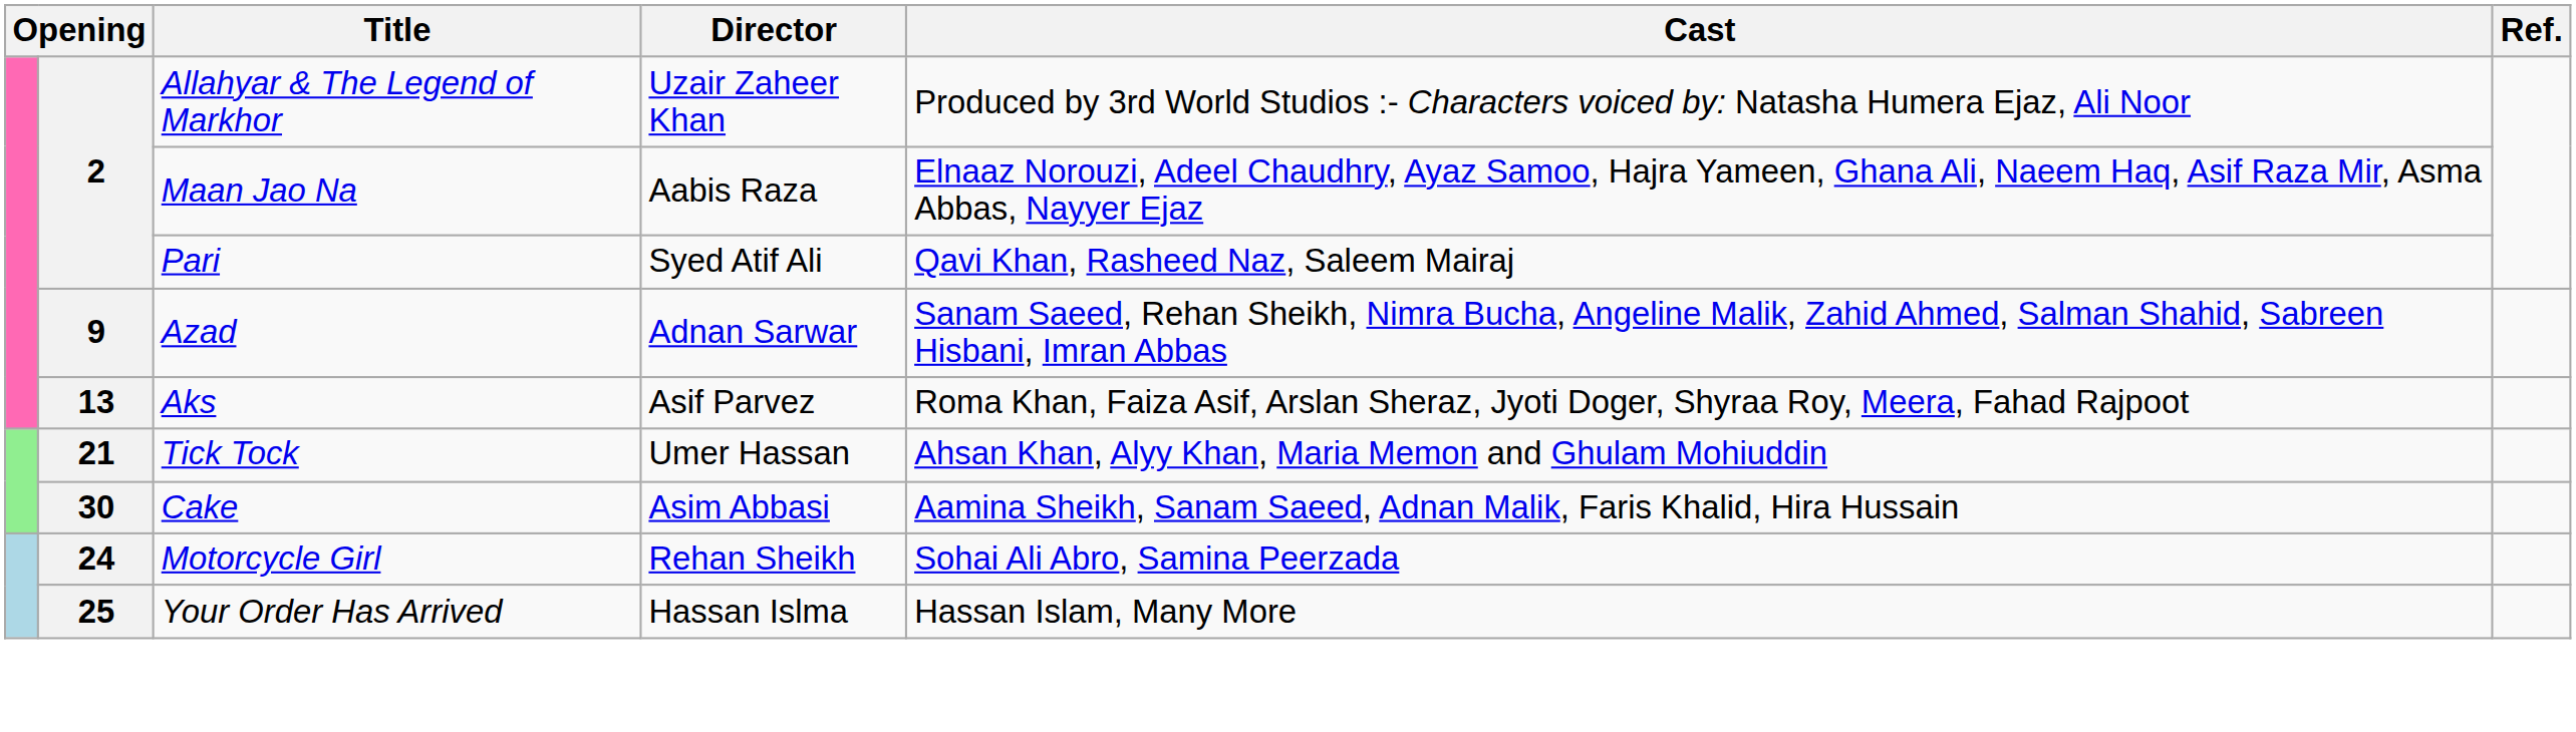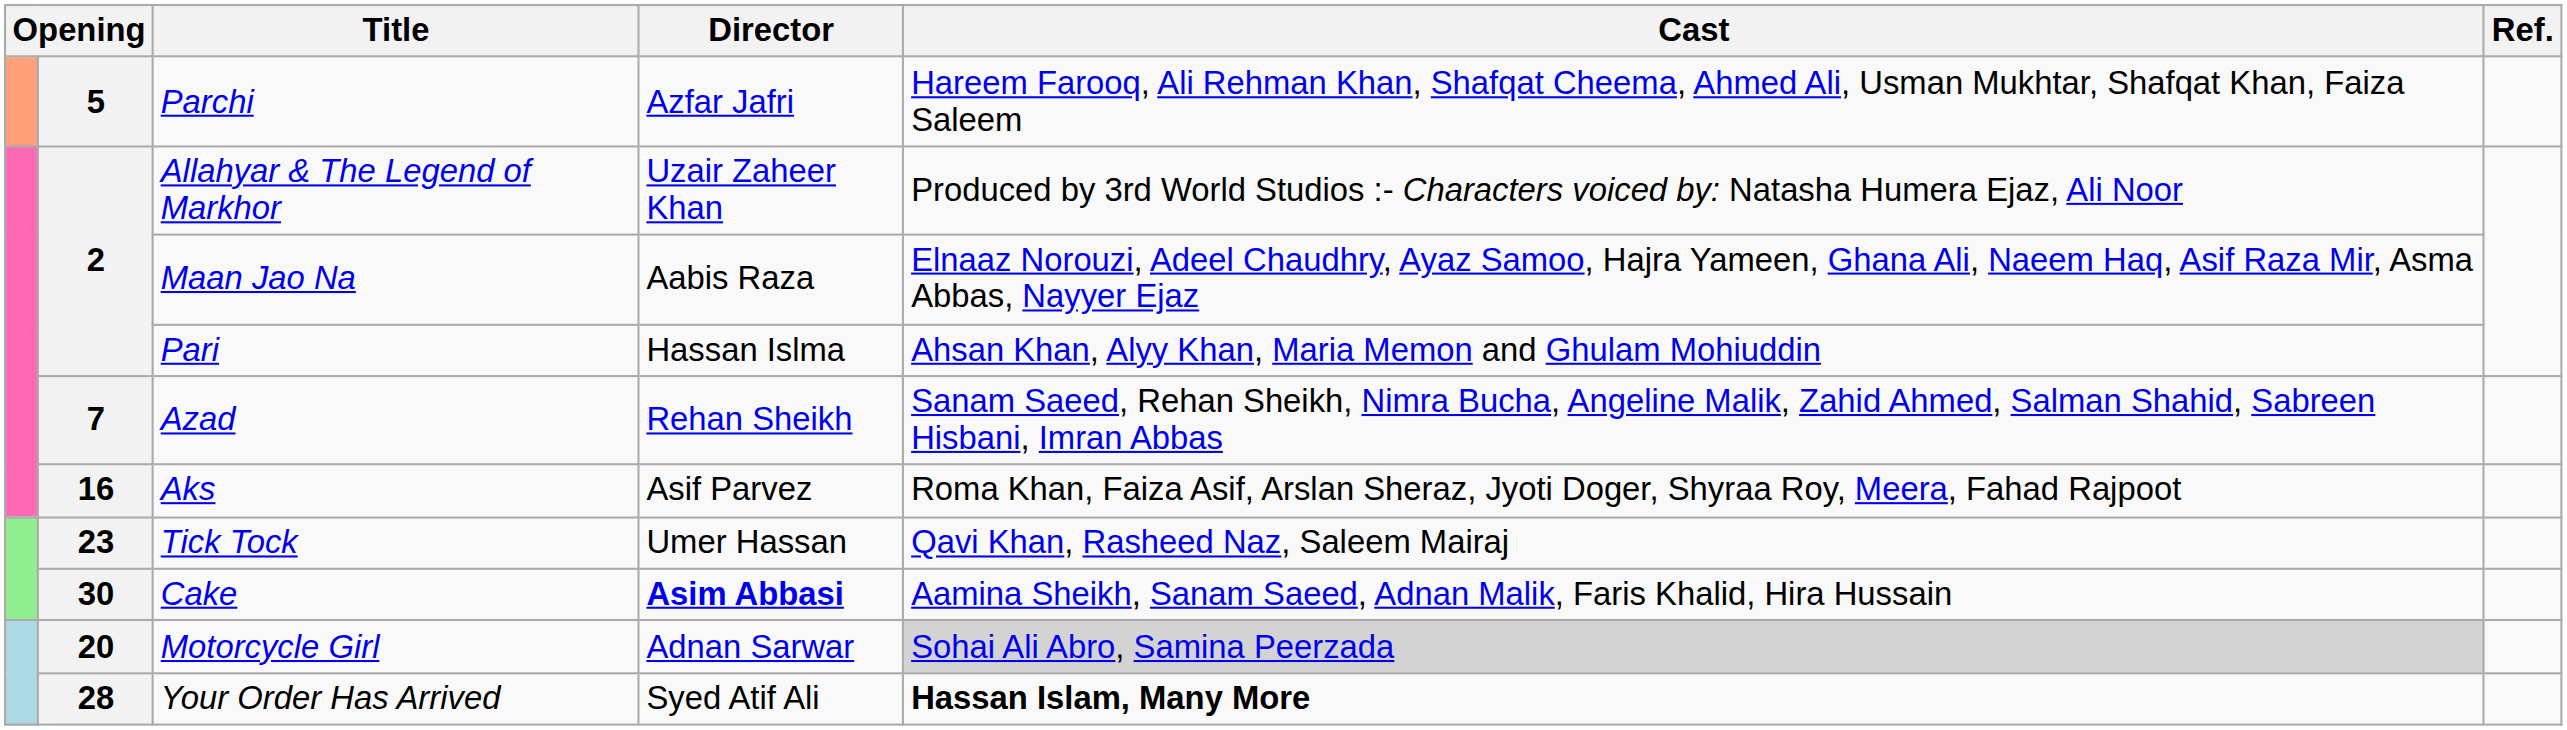 <table class="wikitable">
 <tr>
 <th colspan="2">Opening</th>
 <th style="width:19%">Title</th>
 <th>Director</th>
 <th>Cast</th>
 <th>Ref.</th>
+</tr>
+<tr>
+<th style="text-align:center;background:#ffa07a"><strong></strong></th>
+<th>5</th>
+<td><em><a href='#'>Parchi</a></em></td>
+<td><a href='#'>Azfar Jafri</a></td>
+<td><a href='#'>Hareem Farooq</a>, <a href='#'>Ali Rehman Khan</a>, <a href='#'>Shafqat Cheema</a>, <a href='#'>Ahmed Ali</a>, Usman Mukhtar, Shafqat Khan, Faiza Saleem</td>
+<td></td>
 </tr>
 <tr>
 <th rowspan="5" style="text-align:center;background:hotPink"><strong></strong></th>
 <th rowspan="3">2</th>
 <td><em><a href='#'>Allahyar & The Legend of Markhor</a></em></td>
 <td><a href='#'>Uzair Zaheer Khan</a></td>
 <td>Produced by 3rd World Studios :- <em>Characters voiced by:</em> Natasha Humera Ejaz, <a href='#'>Ali Noor</a></td>
 <td rowspan="3"></td>
 </tr>
 <tr>
 <td><em><a href='#'>Maan Jao Na</a></em></td>
 <td>Aabis Raza</td>
 <td><a href='#'>Elnaaz Norouzi</a>, <a href='#'>Adeel Chaudhry</a>, <a href='#'>Ayaz Samoo</a>, Hajra Yameen, <a href='#'>Ghana Ali</a>, <a href='#'>Naeem Haq</a>, <a href='#'>Asif Raza Mir</a>, Asma Abbas, <a href='#'>Nayyer Ejaz</a></td>
 </tr>
 <tr>
 <td><em><a href='#'>Pari</a></em></td>
-<td>Syed Atif Ali</td>
-<td><a href='#'>Qavi Khan</a>, <a href='#'>Rasheed Naz</a>, Saleem Mairaj</td>
+<td>Hassan Islma</td>
+<td><a href='#'>Ahsan Khan</a>, <a href='#'>Alyy Khan</a>, <a href='#'>Maria Memon</a> and <a href='#'>Ghulam Mohiuddin</a></td>
 </tr>
 <tr>
-<th>9</th>
+<th>7</th>
 <td><em><a href='#'>Azad</a></em></td>
-<td><a href='#'>Adnan Sarwar</a></td>
+<td><a href='#'>Rehan Sheikh</a></td>
 <td><a href='#'>Sanam Saeed</a>, Rehan Sheikh, <a href='#'>Nimra Bucha</a>, <a href='#'>Angeline Malik</a>, <a href='#'>Zahid Ahmed</a>, <a href='#'>Salman Shahid</a>, <a href='#'>Sabreen Hisbani</a>, <a href='#'>Imran Abbas</a></td>
 <td></td>
 </tr>
 <tr>
-<th>13</th>
+<th>16</th>
 <td><a href='#'><em>Aks</em></a></td>
 <td>Asif Parvez</td>
 <td>Roma Khan, Faiza Asif, Arslan Sheraz, Jyoti Doger, Shyraa Roy, <a href='#'>Meera</a>, Fahad Rajpoot</td>
 <td></td>
 </tr>
 <tr>
 <th rowspan="2" style="text-align:center;background:lightgreen"><strong></strong></th>
-<th>21</th>
+<th>23</th>
 <td><em><a href='#'>Tick Tock</a></em></td>
 <td>Umer Hassan</td>
-<td><a href='#'>Ahsan Khan</a>, <a href='#'>Alyy Khan</a>, <a href='#'>Maria Memon</a> and <a href='#'>Ghulam Mohiuddin</a></td>
+<td><a href='#'>Qavi Khan</a>, <a href='#'>Rasheed Naz</a>, Saleem Mairaj</td>
 <td></td>
 </tr>
 <tr>
 <th>30</th>
 <td><em><a href='#'>Cake</a></em></td>
-<td><a href='#'>Asim Abbasi</a></td>
+<td><strong><a href='#'>Asim Abbasi</a></strong></td>
 <td><a href='#'>Aamina Sheikh</a>, <a href='#'>Sanam Saeed</a>, <a href='#'>Adnan Malik</a>, Faris Khalid, Hira Hussain</td>
 <td></td>
 </tr>
 <tr>
 <th rowspan="2" style="text-align:center;background:lightblue"><strong></strong></th>
-<th>24</th>
+<th>20</th>
 <td><em><a href='#'>Motorcycle Girl</a></em></td>
-<td><a href='#'>Rehan Sheikh</a></td>
-<td><a href='#'>Sohai Ali Abro</a>, <a href='#'>Samina Peerzada</a></td>
+<td><a href='#'>Adnan Sarwar</a></td>
+<td style="background: lightgrey;"><a href='#'>Sohai Ali Abro</a>, <a href='#'>Samina Peerzada</a></td>
 <td></td>
 </tr>
 <tr>
-<th>25</th>
+<th>28</th>
 <td><em>Your Order Has Arrived</em></td>
-<td>Hassan Islma</td>
-<td>Hassan Islam, Many More</td>
+<td>Syed Atif Ali</td>
+<td><strong>Hassan Islam, Many More</strong></td>
 <td></td>
 </tr>
 </table>
